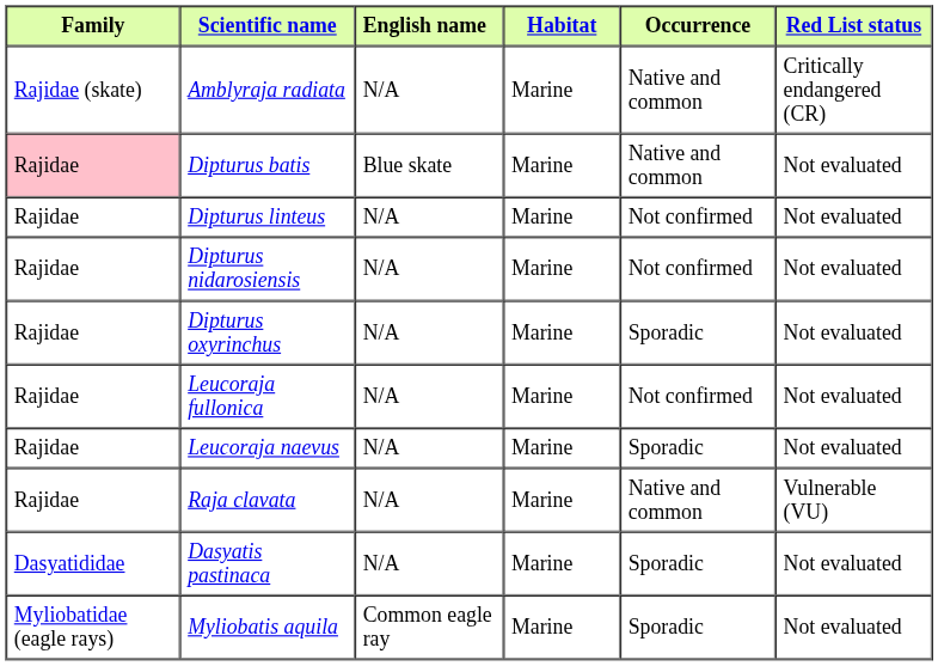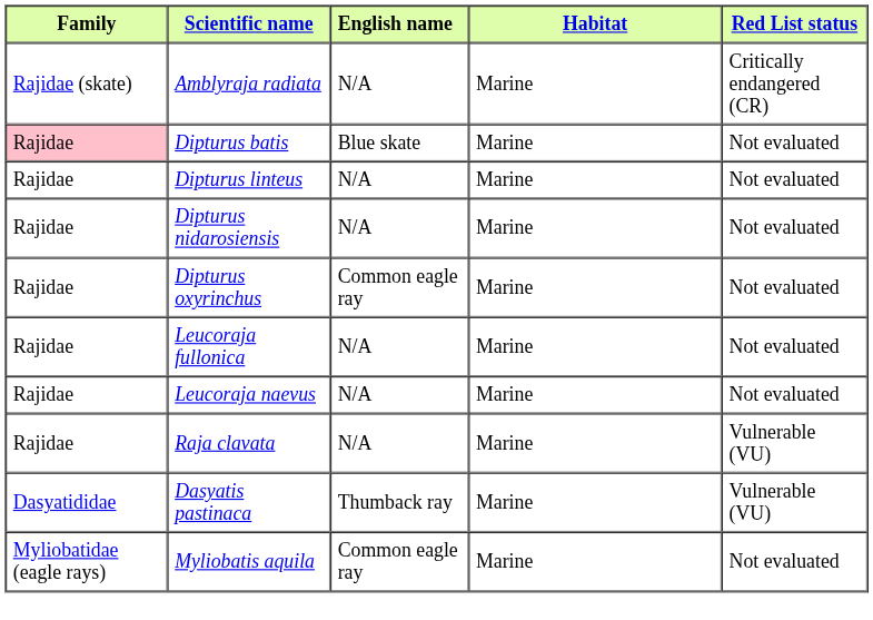 <table style="width:700px" border=1 cellspacing=0 cellpadding=5>
 <tr bgcolor="#defeac">
 <th width=119>Family</th>
 <th width=120><a href='#'>Scientific name</a></th>
 <td width=100><strong>English name</strong></td>
 <th><a href='#'>Habitat</a></th>
-<th width=105>Occurrence</th>
 <th width=106 nowrap="nowrap"><a href='#'>Red List status</a></th>
 </tr>
 <tr>
 <td><a href='#'>Rajidae</a> (skate)</td>
 <td><em><a href='#'>Amblyraja radiata</a></em></td>
 <td>N/A</td>
 <td>Marine</td>
-<td>Native and common</td>
 <td>Critically endangered (CR)</td>
 </tr>
 <tr>
 <td style="background: pink;">Rajidae</td>
 <td><em><a href='#'>Dipturus batis</a></em></td>
 <td>Blue skate</td>
 <td>Marine</td>
-<td>Native and common</td>
 <td>Not evaluated</td>
 </tr>
 <tr>
 <td>Rajidae</td>
 <td><em><a href='#'>Dipturus linteus</a></em></td>
 <td>N/A</td>
 <td>Marine</td>
-<td>Not confirmed</td>
 <td>Not evaluated</td>
 </tr>
 <tr>
 <td>Rajidae</td>
 <td><em><a href='#'>Dipturus nidarosiensis</a></em></td>
 <td>N/A</td>
 <td>Marine</td>
-<td>Not confirmed</td>
 <td>Not evaluated</td>
 </tr>
 <tr>
 <td>Rajidae</td>
 <td><em><a href='#'>Dipturus oxyrinchus</a></em></td>
-<td>N/A</td>
+<td>Common eagle ray</td>
 <td>Marine</td>
-<td>Sporadic</td>
 <td>Not evaluated</td>
 </tr>
 <tr>
 <td>Rajidae</td>
 <td><em><a href='#'>Leucoraja fullonica</a></em></td>
 <td>N/A</td>
 <td>Marine</td>
-<td>Not confirmed</td>
 <td>Not evaluated</td>
 </tr>
 <tr>
 <td>Rajidae</td>
 <td><em><a href='#'>Leucoraja naevus</a></em></td>
 <td>N/A</td>
 <td>Marine</td>
-<td>Sporadic</td>
 <td>Not evaluated</td>
 </tr>
 <tr>
 <td>Rajidae</td>
 <td><em><a href='#'>Raja clavata</a></em></td>
 <td>N/A</td>
 <td>Marine</td>
-<td>Native and common</td>
 <td>Vulnerable (VU)</td>
 </tr>
 <tr>
 <td><a href='#'>Dasyatididae</a></td>
 <td><em><a href='#'>Dasyatis pastinaca</a></em></td>
-<td>N/A</td>
+<td>Thumback ray</td>
 <td>Marine</td>
-<td>Sporadic</td>
-<td>Not evaluated</td>
+<td>Vulnerable (VU)</td>
 </tr>
 <tr>
 <td><a href='#'>Myliobatidae</a> (eagle rays)</td>
 <td><em><a href='#'>Myliobatis aquila</a></em></td>
 <td>Common eagle ray</td>
 <td>Marine</td>
-<td>Sporadic</td>
 <td>Not evaluated</td>
 </tr>
 </table>
